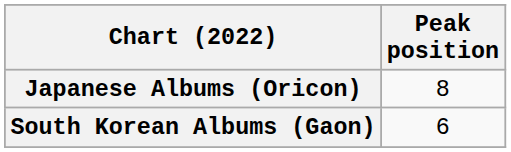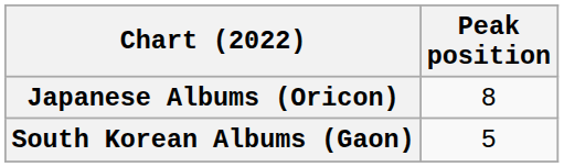 <table class="wikitable sortable plainrowheaders" style="text-align:center">
 <tr>
 <th scope="col">Chart (2022)</th>
 <th scope="col">Peak<br>position</th>
 </tr>
 <tr>
 <th scope="row">Japanese Albums (Oricon)</th>
 <td>8</td>
 </tr>
 <tr>
 <th scope="row">South Korean Albums (Gaon)</th>
-<td>6</td>
+<td>5</td>
 </tr>
 </table>
